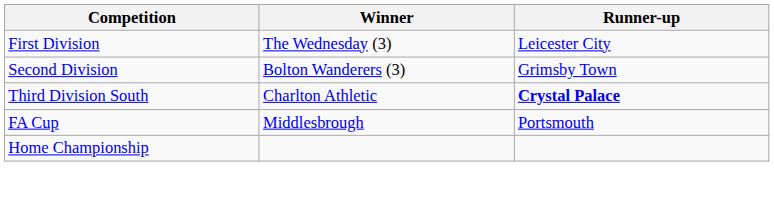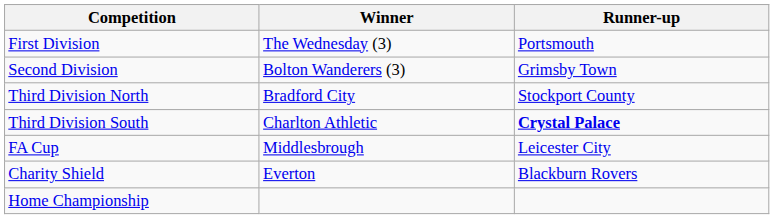 <table class="wikitable">
 <tr>
 <th style="width:15em">Competition</th>
 <th style="width:15em">Winner</th>
 <th style="width:15em">Runner-up</th>
 </tr>
 <tr>
 <td><a href='#'>First Division</a></td>
 <td><a href='#'>The Wednesday</a> (3)</td>
-<td><a href='#'>Leicester City</a></td>
+<td><a href='#'>Portsmouth</a></td>
 </tr>
 <tr>
 <td><a href='#'>Second Division</a></td>
 <td><a href='#'>Bolton Wanderers</a> (3)</td>
 <td><a href='#'>Grimsby Town</a></td>
+</tr>
+<tr>
+<td><a href='#'>Third Division North</a></td>
+<td><a href='#'>Bradford City</a></td>
+<td><a href='#'>Stockport County</a></td>
 </tr>
 <tr>
 <td><a href='#'>Third Division South</a></td>
 <td><a href='#'>Charlton Athletic</a></td>
 <td><strong><a href='#'>Crystal Palace</a></strong></td>
 </tr>
 <tr>
 <td><a href='#'>FA Cup</a></td>
 <td><a href='#'>Middlesbrough</a></td>
-<td><a href='#'>Portsmouth</a></td>
+<td><a href='#'>Leicester City</a></td>
+</tr>
+<tr>
+<td><a href='#'>Charity Shield</a></td>
+<td><a href='#'>Everton</a></td>
+<td><a href='#'>Blackburn Rovers</a></td>
 </tr>
 <tr>
 <td><a href='#'>Home Championship</a></td>
 <td></td>
 <td></td>
 </tr>
 </table>
